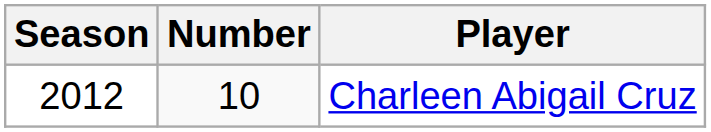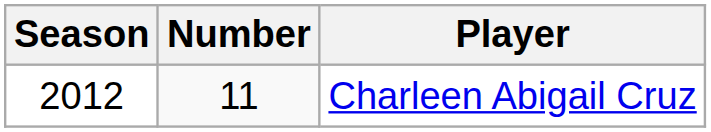 <table class=wikitable style="text-align:center;">
 <tr>
 <th>Season</th>
 <th>Number</th>
 <th>Player</th>
 </tr>
 <tr>
 <td style="background:white;">2012</td>
-<td>10</td>
+<td>11</td>
 <td style="background:white;"><a href='#'>Charleen Abigail Cruz</a></td>
 </tr>
 </table>
